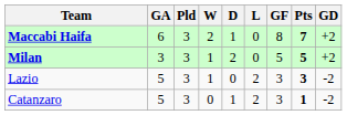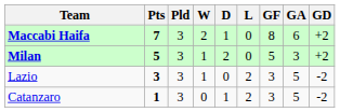 <table class=wikitable style="text-align:center">
 <tr>
 <th width=165>Team</th>
-<th width=20>GA</th>
+<th width=20>Pts</th>
 <th width=20>Pld</th>
 <th width=20>W</th>
 <th width=20>D</th>
 <th width=20>L</th>
 <th width=20>GF</th>
-<th width=20>Pts</th>
+<th width=20>GA</th>
 <th width=20>GD</th>
 </tr>
 <tr style="background:#ccffcc">
 <td style="text-align:left"><strong> <a href='#'>Maccabi Haifa</a></strong></td>
-<td>6</td>
+<td><strong>7</strong></td>
 <td>3</td>
 <td>2</td>
 <td>1</td>
 <td>0</td>
 <td>8</td>
-<td><strong>7</strong></td>
+<td>6</td>
 <td>+2</td>
 </tr>
 <tr style="background:#ccffcc">
 <td style="text-align:left"><strong> <a href='#'>Milan</a></strong></td>
-<td>3</td>
+<td><strong>5</strong></td>
 <td>3</td>
 <td>1</td>
 <td>2</td>
 <td>0</td>
 <td>5</td>
-<td><strong>5</strong></td>
+<td>3</td>
 <td>+2</td>
 </tr>
 <tr>
 <td style="text-align:left"> <a href='#'>Lazio</a></td>
-<td>5</td>
+<td><strong>3</strong></td>
 <td>3</td>
 <td>1</td>
 <td>0</td>
 <td>2</td>
 <td>3</td>
-<td><strong>3</strong></td>
+<td>5</td>
 <td>-2</td>
 </tr>
 <tr>
 <td style="text-align:left"> <a href='#'>Catanzaro</a></td>
-<td>5</td>
+<td><strong>1</strong></td>
 <td>3</td>
 <td>0</td>
 <td>1</td>
 <td>2</td>
 <td>3</td>
-<td><strong>1</strong></td>
+<td>5</td>
 <td>-2</td>
 </tr>
 </table>
